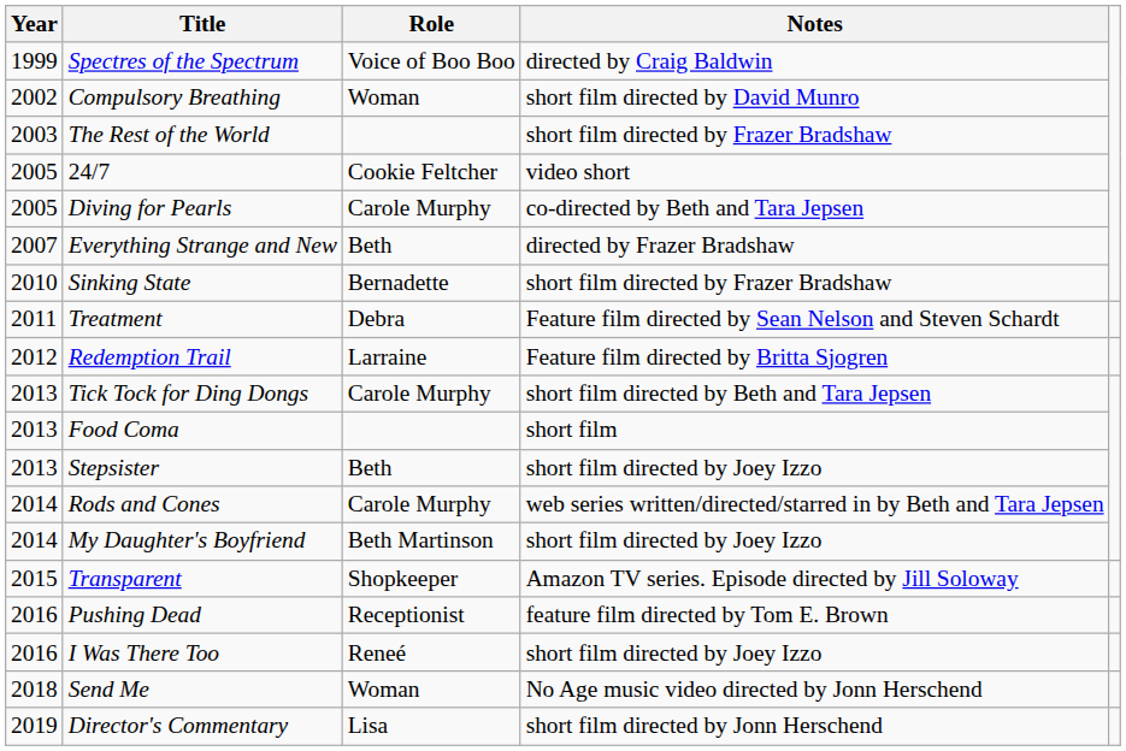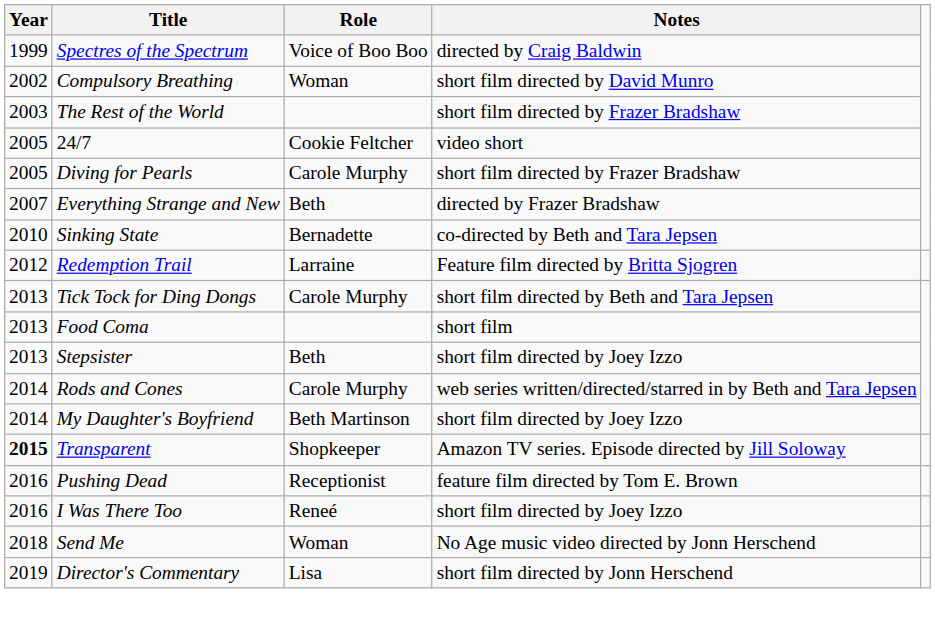 <table class = "wikitable sortable">
 <tr>
 <th>Year</th>
 <th>Title</th>
 <th>Role</th>
 <th class = "unsortable">Notes</th>
 </tr>
 <tr>
 <td>1999</td>
 <td><em><a href='#'>Spectres of the Spectrum</a></em></td>
 <td>Voice of Boo Boo</td>
 <td>directed by <a href='#'>Craig Baldwin</a></td>
 </tr>
 <tr>
 <td>2002</td>
 <td><em>Compulsory Breathing</em></td>
 <td>Woman</td>
 <td>short film directed by <a href='#'>David Munro</a></td>
 </tr>
 <tr>
 <td>2003</td>
 <td><em>The Rest of the World</em></td>
 <td></td>
 <td>short film directed by <a href='#'>Frazer Bradshaw</a></td>
 </tr>
 <tr>
 <td>2005</td>
 <td>24/7</td>
 <td>Cookie Feltcher</td>
 <td>video short</td>
 </tr>
 <tr>
 <td>2005</td>
 <td><em>Diving for Pearls</em></td>
 <td>Carole Murphy</td>
-<td>co-directed by Beth and <a href='#'>Tara Jepsen</a></td>
+<td>short film directed by Frazer Bradshaw</td>
 </tr>
 <tr>
 <td>2007</td>
 <td><em>Everything Strange and New</em></td>
 <td>Beth</td>
 <td>directed by Frazer Bradshaw</td>
 </tr>
 <tr>
 <td>2010</td>
 <td><em>Sinking State</em></td>
 <td>Bernadette</td>
-<td>short film directed by Frazer Bradshaw</td>
-</tr>
-<tr>
-<td>2011</td>
-<td><em>Treatment</em></td>
-<td>Debra</td>
-<td>Feature film directed by <a href='#'>Sean Nelson</a> and Steven Schardt</td>
-<td></td>
+<td>co-directed by Beth and <a href='#'>Tara Jepsen</a></td>
 </tr>
 <tr>
 <td>2012</td>
 <td><em><a href='#'>Redemption Trail</a></em></td>
 <td>Larraine</td>
 <td>Feature film directed by <a href='#'>Britta Sjogren</a></td>
 <td></td>
 </tr>
 <tr>
 <td>2013</td>
 <td><em>Tick Tock for Ding Dongs</em></td>
 <td>Carole Murphy</td>
 <td>short film directed by Beth and <a href='#'>Tara Jepsen</a></td>
 </tr>
 <tr>
 <td>2013</td>
 <td><em>Food Coma</em></td>
 <td></td>
 <td>short film</td>
 </tr>
 <tr>
 <td>2013</td>
 <td><em>Stepsister</em></td>
 <td>Beth</td>
 <td>short film directed by Joey Izzo</td>
 </tr>
 <tr>
 <td>2014</td>
 <td><em>Rods and Cones</em></td>
 <td>Carole Murphy</td>
 <td>web series written/directed/starred in by Beth and <a href='#'>Tara Jepsen</a></td>
 </tr>
 <tr>
 <td>2014</td>
 <td><em>My Daughter's Boyfriend</em></td>
 <td>Beth Martinson</td>
 <td>short film directed by Joey Izzo</td>
 </tr>
 <tr>
-<td>2015</td>
+<td><strong>2015</strong></td>
 <td><em><a href='#'>Transparent</a></em></td>
 <td>Shopkeeper</td>
 <td>Amazon TV series. Episode directed by <a href='#'>Jill Soloway</a></td>
 <td></td>
 </tr>
 <tr>
 <td>2016</td>
 <td><em>Pushing Dead</em></td>
 <td>Receptionist</td>
 <td>feature film directed by Tom E. Brown</td>
 <td></td>
 </tr>
 <tr>
 <td>2016</td>
 <td><em>I Was There Too</em></td>
 <td>Reneé</td>
 <td>short film directed by Joey Izzo</td>
 <td></td>
 </tr>
 <tr>
 <td>2018</td>
 <td><em>Send Me</em></td>
 <td>Woman</td>
 <td>No Age music video directed by Jonn Herschend</td>
 <td></td>
 </tr>
 <tr>
 <td>2019</td>
 <td><em>Director's Commentary</em></td>
 <td>Lisa</td>
 <td>short film directed by Jonn Herschend</td>
 <td></td>
 </tr>
 </table>
